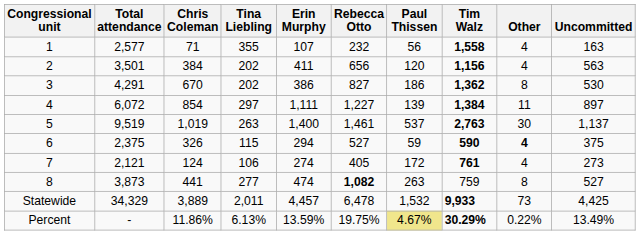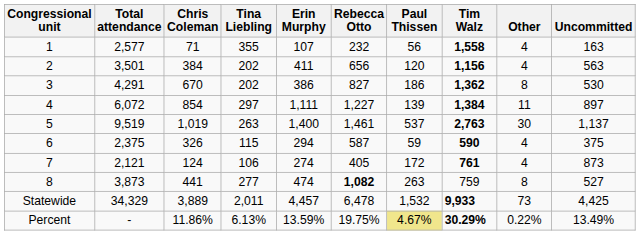 <table class="wikitable sortable">
 <tr valign=bottom>
 <th style="width:65px;">Congressional<br>unit</th>
 <th style="width:65px;">Total<br>attendance</th>
 <th style="width:65px;">Chris Coleman</th>
 <th style="width:65px;">Tina Liebling</th>
 <th style="width:65px;">Erin Murphy</th>
 <th style="width:65px;">Rebecca Otto</th>
 <th style="width:65px;">Paul Thissen</th>
 <th style="width:65px;">Tim<br>Walz</th>
 <th style="width:65px;">Other</th>
 <th style="width:65px;">Uncommitted</th>
 </tr>
 <tr>
 <td align=center>1</td>
 <td align=center>2,577</td>
 <td align=center>71</td>
 <td align=center>355</td>
 <td align=center>107</td>
 <td align=center>232</td>
 <td align=center>56</td>
 <td align=center><strong>1,558</strong></td>
 <td align=center>4</td>
 <td align=center>163</td>
 </tr>
 <tr>
 <td align=center>2</td>
 <td align=center>3,501</td>
 <td align=center>384</td>
 <td align=center>202</td>
 <td align=center>411</td>
 <td align=center>656</td>
 <td align=center>120</td>
 <td align=center><strong>1,156</strong></td>
 <td align=center>4</td>
 <td align=center>563</td>
 </tr>
 <tr>
 <td align=center>3</td>
 <td align=center>4,291</td>
 <td align=center>670</td>
 <td align=center>202</td>
 <td align=center>386</td>
 <td align=center>827</td>
 <td align=center>186</td>
 <td align=center><strong>1,362</strong></td>
 <td align=center>8</td>
 <td align=center>530</td>
 </tr>
 <tr>
 <td align=center>4</td>
 <td align=center>6,072</td>
 <td align=center>854</td>
 <td align=center>297</td>
 <td align=center>1,111</td>
 <td align=center>1,227</td>
 <td align=center>139</td>
 <td align=center><strong>1,384</strong></td>
 <td align=center>11</td>
 <td align=center>897</td>
 </tr>
 <tr>
 <td align=center>5</td>
 <td align=center>9,519</td>
 <td align=center>1,019</td>
 <td align=center>263</td>
 <td align=center>1,400</td>
 <td align=center>1,461</td>
 <td align=center>537</td>
 <td align=center><strong>2,763</strong></td>
 <td align=center>30</td>
 <td align=center>1,137</td>
 </tr>
 <tr>
 <td align=center>6</td>
 <td align=center>2,375</td>
 <td align=center>326</td>
 <td align=center>115</td>
 <td align=center>294</td>
-<td align=center>527</td>
+<td align=center>587</td>
 <td align=center>59</td>
 <td align=center><strong>590</strong></td>
-<td align=center><strong>4</strong></td>
+<td align=center>4</td>
 <td align=center>375</td>
 </tr>
 <tr>
 <td align=center>7</td>
 <td align=center>2,121</td>
 <td align=center>124</td>
 <td align=center>106</td>
 <td align=center>274</td>
 <td align=center>405</td>
 <td align=center>172</td>
 <td align=center><strong>761</strong></td>
 <td align=center>4</td>
-<td align=center>273</td>
+<td align=center>873</td>
 </tr>
 <tr>
 <td align=center>8</td>
 <td align=center>3,873</td>
 <td align=center>441</td>
 <td align=center>277</td>
 <td align=center>474</td>
 <td align=center><strong>1,082</strong></td>
 <td align=center>263</td>
 <td align=center>759</td>
 <td align=center>8</td>
 <td align=center>527</td>
 </tr>
 <tr>
 <td align=center>Statewide</td>
 <td align=center>34,329</td>
 <td align=center>3,889</td>
 <td align=center>2,011</td>
 <td align=center>4,457</td>
 <td align=center>6,478</td>
 <td align=center>1,532</td>
 <td><strong>9,933</strong></td>
 <td align=center>73</td>
 <td align=center>4,425</td>
 </tr>
 <tr>
 <td align=center>Percent</td>
 <td align=center>-</td>
 <td align=center>11.86%</td>
 <td align=center>6.13%</td>
 <td align=center>13.59%</td>
 <td align=center>19.75%</td>
 <td align=center style="background: khaki;">4.67%</td>
 <td><strong>30.29%</strong></td>
 <td align=center>0.22%</td>
 <td align=center>13.49%</td>
 </tr>
 </table>
